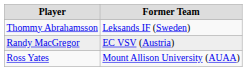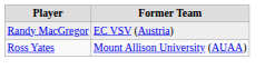 <table class="wikitable">
 <tr style="text-align:center; background:#ddd;">
 <td><strong>Player</strong></td>
 <td><strong>Former Team</strong></td>
-</tr>
-<tr>
-<td><a href='#'>Thommy Abrahamsson</a></td>
-<td><a href='#'>Leksands IF</a> (<a href='#'>Sweden</a>)</td>
 </tr>
 <tr style="background:#eee;">
 <td><a href='#'>Randy MacGregor</a></td>
 <td><a href='#'>EC VSV</a> (<a href='#'>Austria</a>)</td>
 </tr>
 <tr>
 <td><a href='#'>Ross Yates</a></td>
 <td><a href='#'>Mount Allison University</a> (<a href='#'>AUAA</a>)</td>
 </tr>
 </table>
